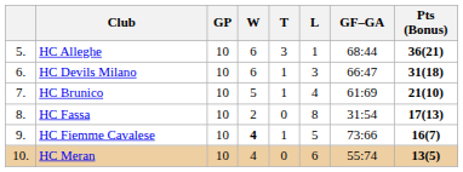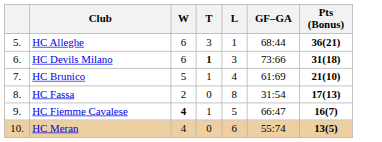 <table class="wikitable">
 <tr>
 <th width="30"></th>
 <th width="200">Club</th>
-<th width="30">GP</th>
 <th width="30">W</th>
 <th width="30">T</th>
 <th width="30">L</th>
 <th width="70">GF–GA</th>
 <th width="70">Pts (Bonus)</th>
 </tr>
 <tr bgcolor="#FFFFFF" align="center">
 <td>5.</td>
 <td align="left"><a href='#'>HC Alleghe</a></td>
-<td>10</td>
 <td>6</td>
 <td>3</td>
 <td>1</td>
 <td>68:44</td>
 <td><strong>36(21)</strong></td>
 </tr>
 <tr bgcolor="#FFFFFF" align="center">
 <td>6.</td>
 <td align="left"><a href='#'>HC Devils Milano</a></td>
-<td>10</td>
 <td>6</td>
-<td>1</td>
+<td><strong>1</strong></td>
 <td>3</td>
-<td>66:47</td>
+<td>73:66</td>
 <td><strong>31(18)</strong></td>
 </tr>
 <tr bgcolor="#FFFFFF" align="center">
 <td>7.</td>
 <td align="left"><a href='#'>HC Brunico</a></td>
-<td>10</td>
 <td>5</td>
 <td>1</td>
 <td>4</td>
 <td>61:69</td>
 <td><strong>21(10)</strong></td>
 </tr>
 <tr bgcolor="#FFFFFF" align="center">
 <td>8.</td>
 <td align="left"><a href='#'>HC Fassa</a></td>
-<td>10</td>
 <td>2</td>
 <td>0</td>
 <td>8</td>
 <td>31:54</td>
 <td><strong>17(13)</strong></td>
 </tr>
 <tr bgcolor="#FFFFFF" align="center">
 <td>9.</td>
 <td align="left"><a href='#'>HC Fiemme Cavalese</a></td>
-<td>10</td>
 <td><strong>4</strong></td>
 <td>1</td>
 <td>5</td>
-<td>73:66</td>
+<td>66:47</td>
 <td><strong>16(7)</strong></td>
 </tr>
 <tr bgcolor="#EECFA1" align="center">
 <td>10.</td>
 <td align="left"><a href='#'>HC Meran</a></td>
-<td>10</td>
 <td>4</td>
 <td>0</td>
 <td>6</td>
 <td>55:74</td>
 <td><strong>13(5)</strong></td>
 </tr>
 </table>
